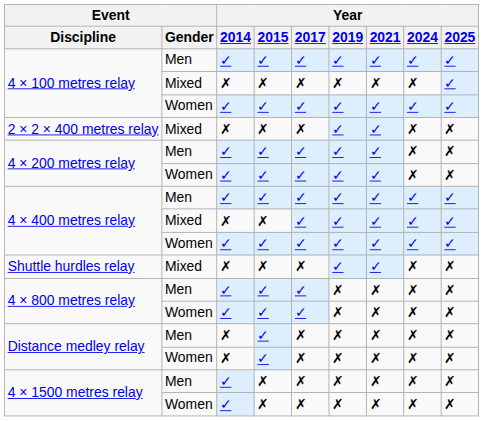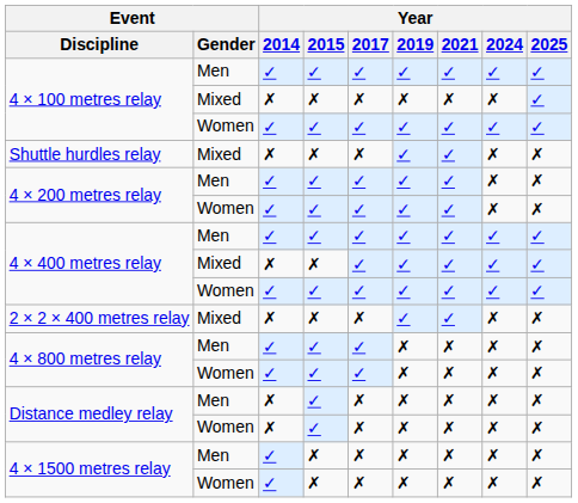 <table class="wikitable sortable">
 <tr>
 <th colspan="2">Event</th>
 <th colspan="7">Year</th>
 </tr>
 <tr>
 <th>Discipline</th>
 <th>Gender</th>
 <th><a href='#'>2014</a></th>
 <th><a href='#'>2015</a></th>
 <th><a href='#'>2017</a></th>
 <th><a href='#'>2019</a></th>
 <th><a href='#'>2021</a></th>
 <th><a href='#'>2024</a></th>
 <th><a href='#'>2025</a></th>
 </tr>
 <tr>
 <td rowspan="3"><a href='#'>4 × 100 metres relay</a></td>
 <td>Men</td>
 <td style="background:#def;"><a href='#'>✓</a></td>
 <td style="background:#def;"><a href='#'>✓</a></td>
 <td style="background:#def;"><a href='#'>✓</a></td>
 <td style="background:#def;"><a href='#'>✓</a></td>
 <td style="background:#def;"><a href='#'>✓</a></td>
 <td style="background:#def;"><a href='#'>✓</a></td>
 <td style="background:#def;"><a href='#'>✓</a></td>
 </tr>
 <tr>
 <td>Mixed</td>
 <td>✗</td>
 <td>✗</td>
 <td>✗</td>
 <td>✗</td>
 <td>✗</td>
 <td>✗</td>
 <td style="background:#def;"><a href='#'>✓</a></td>
 </tr>
 <tr>
 <td>Women</td>
 <td style="background:#def;"><a href='#'>✓</a></td>
 <td style="background:#def;"><a href='#'>✓</a></td>
 <td style="background:#def;"><a href='#'>✓</a></td>
 <td style="background:#def;"><a href='#'>✓</a></td>
 <td style="background:#def;"><a href='#'>✓</a></td>
 <td style="background:#def;"><a href='#'>✓</a></td>
 <td style="background:#def;"><a href='#'>✓</a></td>
 </tr>
 <tr>
-<td><a href='#'>2 × 2 × 400 metres relay</a></td>
+<td><a href='#'>Shuttle hurdles relay</a></td>
 <td>Mixed</td>
 <td>✗</td>
 <td>✗</td>
 <td>✗</td>
 <td style="background:#def;"><a href='#'>✓</a></td>
 <td style="background:#def;"><a href='#'>✓</a></td>
 <td>✗</td>
 <td>✗</td>
 </tr>
 <tr>
 <td rowspan="2"><a href='#'>4 × 200 metres relay</a></td>
 <td>Men</td>
 <td style="background:#def;"><a href='#'>✓</a></td>
 <td style="background:#def;"><a href='#'>✓</a></td>
 <td style="background:#def;"><a href='#'>✓</a></td>
 <td style="background:#def;"><a href='#'>✓</a></td>
 <td style="background:#def;"><a href='#'>✓</a></td>
 <td>✗</td>
 <td>✗</td>
 </tr>
 <tr>
 <td>Women</td>
 <td style="background:#def;"><a href='#'>✓</a></td>
 <td style="background:#def;"><a href='#'>✓</a></td>
 <td style="background:#def;"><a href='#'>✓</a></td>
 <td style="background:#def;"><a href='#'>✓</a></td>
 <td style="background:#def;"><a href='#'>✓</a></td>
 <td>✗</td>
 <td>✗</td>
 </tr>
 <tr>
 <td rowspan="3"><a href='#'>4 × 400 metres relay</a></td>
 <td>Men</td>
 <td style="background:#def;"><a href='#'>✓</a></td>
 <td style="background:#def;"><a href='#'>✓</a></td>
 <td style="background:#def;"><a href='#'>✓</a></td>
 <td style="background:#def;"><a href='#'>✓</a></td>
 <td style="background:#def;"><a href='#'>✓</a></td>
 <td style="background:#def;"><a href='#'>✓</a></td>
 <td style="background:#def;"><a href='#'>✓</a></td>
 </tr>
 <tr>
 <td>Mixed</td>
 <td>✗</td>
 <td>✗</td>
 <td style="background:#def;"><a href='#'>✓</a></td>
 <td style="background:#def;"><a href='#'>✓</a></td>
 <td style="background:#def;"><a href='#'>✓</a></td>
 <td style="background:#def;"><a href='#'>✓</a></td>
 <td style="background:#def;"><a href='#'>✓</a></td>
 </tr>
 <tr>
 <td>Women</td>
 <td style="background:#def;"><a href='#'>✓</a></td>
 <td style="background:#def;"><a href='#'>✓</a></td>
 <td style="background:#def;"><a href='#'>✓</a></td>
 <td style="background:#def;"><a href='#'>✓</a></td>
 <td style="background:#def;"><a href='#'>✓</a></td>
 <td style="background:#def;"><a href='#'>✓</a></td>
 <td style="background:#def;"><a href='#'>✓</a></td>
 </tr>
 <tr>
-<td><a href='#'>Shuttle hurdles relay</a></td>
+<td><a href='#'>2 × 2 × 400 metres relay</a></td>
 <td>Mixed</td>
 <td>✗</td>
 <td>✗</td>
 <td>✗</td>
 <td style="background:#def;"><a href='#'>✓</a></td>
 <td style="background:#def;"><a href='#'>✓</a></td>
 <td>✗</td>
 <td>✗</td>
 </tr>
 <tr>
 <td rowspan="2"><a href='#'>4 × 800 metres relay</a></td>
 <td>Men</td>
 <td style="background:#def;"><a href='#'>✓</a></td>
 <td style="background:#def;"><a href='#'>✓</a></td>
 <td style="background:#def;"><a href='#'>✓</a></td>
 <td>✗</td>
 <td>✗</td>
 <td>✗</td>
 <td>✗</td>
 </tr>
 <tr>
 <td>Women</td>
 <td style="background:#def;"><a href='#'>✓</a></td>
 <td style="background:#def;"><a href='#'>✓</a></td>
 <td style="background:#def;"><a href='#'>✓</a></td>
 <td>✗</td>
 <td>✗</td>
 <td>✗</td>
 <td>✗</td>
 </tr>
 <tr>
 <td rowspan="2"><a href='#'>Distance medley relay</a></td>
 <td>Men</td>
 <td>✗</td>
 <td style="background:#def;"><a href='#'>✓</a></td>
 <td>✗</td>
 <td>✗</td>
 <td>✗</td>
 <td>✗</td>
 <td>✗</td>
 </tr>
 <tr>
 <td>Women</td>
 <td>✗</td>
 <td style="background:#def;"><a href='#'>✓</a></td>
 <td>✗</td>
 <td>✗</td>
 <td>✗</td>
 <td>✗</td>
 <td>✗</td>
 </tr>
 <tr>
 <td rowspan="2"><a href='#'>4 × 1500 metres relay</a></td>
 <td>Men</td>
 <td style="background:#def;"><a href='#'>✓</a></td>
 <td>✗</td>
 <td>✗</td>
 <td>✗</td>
 <td>✗</td>
 <td>✗</td>
 <td>✗</td>
 </tr>
 <tr>
 <td>Women</td>
 <td style="background:#def;"><a href='#'>✓</a></td>
 <td>✗</td>
 <td>✗</td>
 <td>✗</td>
 <td>✗</td>
 <td>✗</td>
 <td>✗</td>
 </tr>
 </table>
